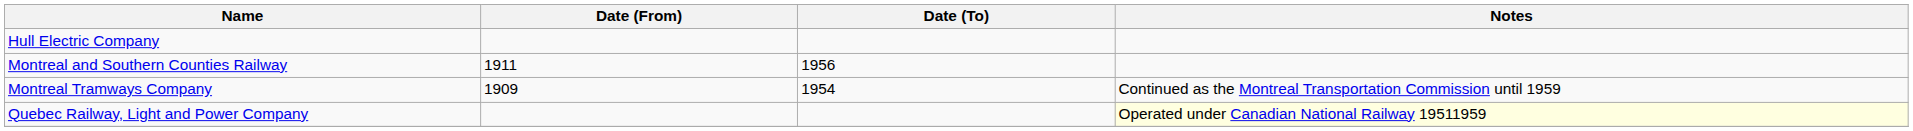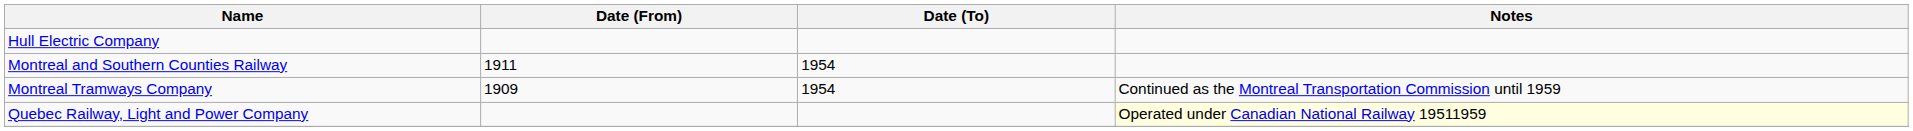 <table class="wikitable sortable" width=100%>
 <tr>
 <th width=15%>Name</th>
 <th width=10%>Date (From)</th>
 <th width=10%>Date (To)</th>
 <th class="unsortable" width=25%>Notes</th>
 </tr>
 <tr>
 <td><a href='#'>Hull Electric Company</a></td>
 <td></td>
 <td></td>
 <td></td>
 </tr>
 <tr>
 <td><a href='#'>Montreal and Southern Counties Railway</a></td>
 <td>1911</td>
-<td>1956</td>
+<td>1954</td>
 <td></td>
 </tr>
 <tr>
 <td><a href='#'>Montreal Tramways Company</a></td>
 <td>1909</td>
 <td>1954</td>
 <td>Continued as the <a href='#'>Montreal Transportation Commission</a> until 1959</td>
 </tr>
 <tr>
 <td><a href='#'>Quebec Railway, Light and Power Company</a></td>
 <td></td>
 <td></td>
 <td style="background: lightyellow;">Operated under <a href='#'>Canadian National Railway</a> 19511959</td>
 </tr>
 <tr>
 </tr>
 </table>
